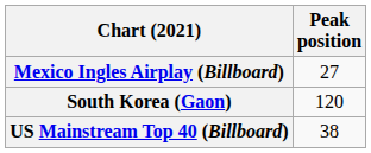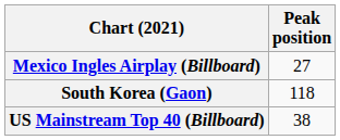 <table class="wikitable sortable plainrowheaders" style="text-align:center">
 <tr>
 <th scope="col">Chart (2021)</th>
 <th scope="col">Peak<br>position</th>
 </tr>
 <tr>
 <th scope="row"><a href='#'>Mexico Ingles Airplay</a> (<em>Billboard</em>)</th>
 <td>27</td>
 </tr>
 <tr>
 <th scope="row">South Korea (<a href='#'>Gaon</a>)</th>
-<td align="center">120</td>
+<td align="center">118</td>
 </tr>
 <tr>
 <th scope="row">US <a href='#'>Mainstream Top 40</a> (<em>Billboard</em>)</th>
 <td>38</td>
 </tr>
 </table>
